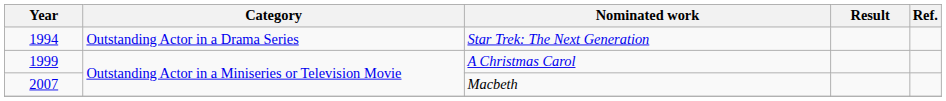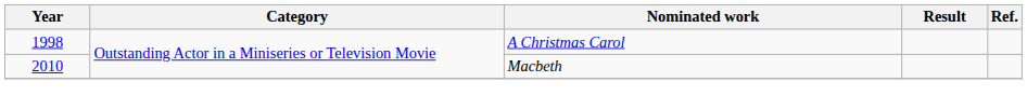 <table class=wikitable>
 <tr>
 <th scope="col" style="width:5em;">Year</th>
 <th scope="col" style="width:26em;">Category</th>
 <th scope="col" style="width:25em;">Nominated work</th>
 <th scope="col" style="width:5em;">Result</th>
 <th>Ref.</th>
 </tr>
 <tr>
-<td style="text-align:center;"><a href='#'>1994</a></td>
-<td><a href='#'>Outstanding Actor in a Drama Series</a></td>
-<td><em><a href='#'>Star Trek: The Next Generation</a></em></td>
-<td></td>
-<td></td>
-</tr>
-<tr>
-<td style="text-align:center;"><a href='#'>1999</a></td>
+<td style="text-align:center;"><a href='#'>1998</a></td>
 <td rowspan="2"><a href='#'>Outstanding Actor in a Miniseries or Television Movie</a></td>
 <td><em><a href='#'>A Christmas Carol</a></em></td>
 <td></td>
 <td></td>
 </tr>
 <tr>
-<td style="text-align:center;"><a href='#'>2007</a></td>
+<td style="text-align:center;"><a href='#'>2010</a></td>
 <td><em>Macbeth</em></td>
 <td></td>
 <td></td>
 </tr>
 <tr>
 </tr>
 </table>
